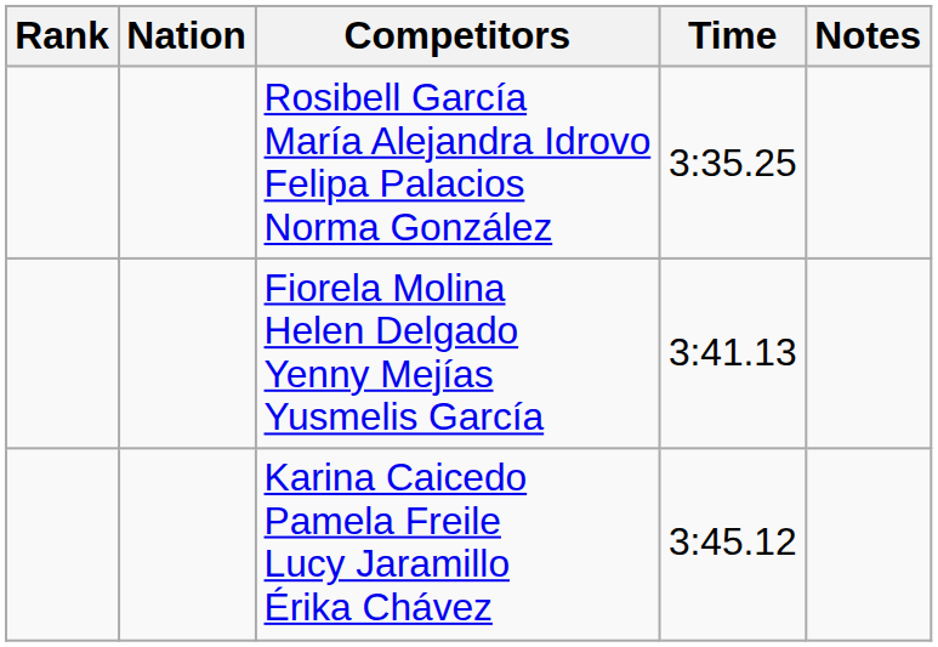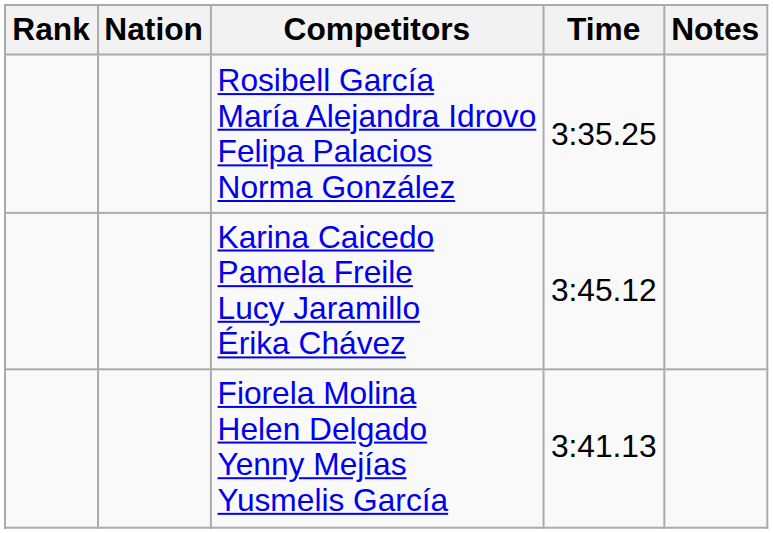 <table class="wikitable sortable" style="text-align:center">
 <tr>
 <th>Rank</th>
 <th>Nation</th>
 <th>Competitors</th>
 <th>Time</th>
 <th>Notes</th>
 </tr>
 <tr>
 <td></td>
 <td align=left></td>
 <td align=left><a href='#'>Rosibell García</a><br><a href='#'>María Alejandra Idrovo</a><br><a href='#'>Felipa Palacios</a><br><a href='#'>Norma González</a></td>
 <td>3:35.25</td>
 <td></td>
 </tr>
 <tr>
 <td></td>
 <td align=left></td>
-<td align=left><a href='#'>Fiorela Molina</a><br><a href='#'>Helen Delgado</a><br><a href='#'>Yenny Mejías</a><br><a href='#'>Yusmelis García</a></td>
-<td>3:41.13</td>
+<td align=left><a href='#'>Karina Caicedo</a><br><a href='#'>Pamela Freile</a><br><a href='#'>Lucy Jaramillo</a><br><a href='#'>Érika Chávez</a></td>
+<td>3:45.12</td>
 <td></td>
 </tr>
 <tr>
 <td></td>
 <td align=left></td>
-<td align=left><a href='#'>Karina Caicedo</a><br><a href='#'>Pamela Freile</a><br><a href='#'>Lucy Jaramillo</a><br><a href='#'>Érika Chávez</a></td>
-<td>3:45.12</td>
+<td align=left><a href='#'>Fiorela Molina</a><br><a href='#'>Helen Delgado</a><br><a href='#'>Yenny Mejías</a><br><a href='#'>Yusmelis García</a></td>
+<td>3:41.13</td>
 <td></td>
 </tr>
 </table>
